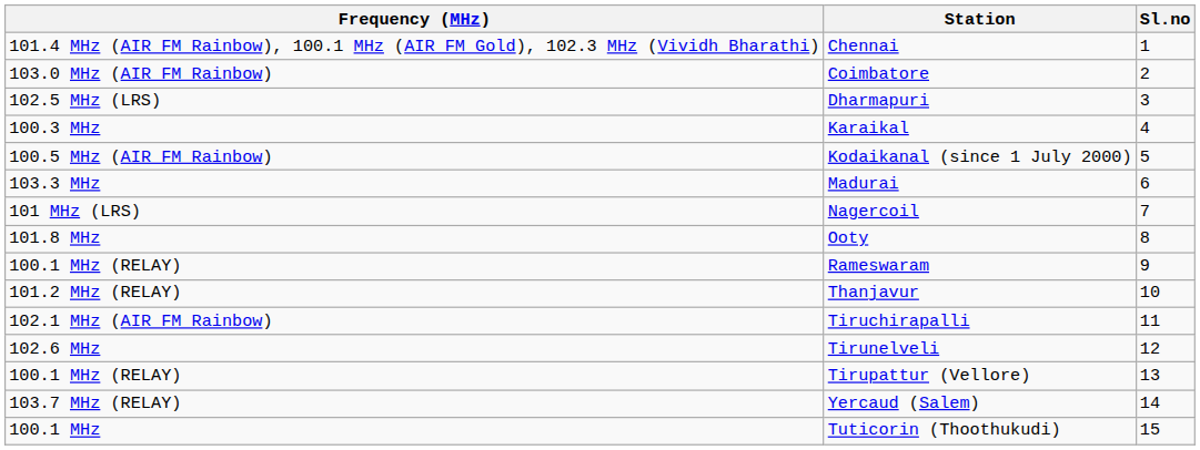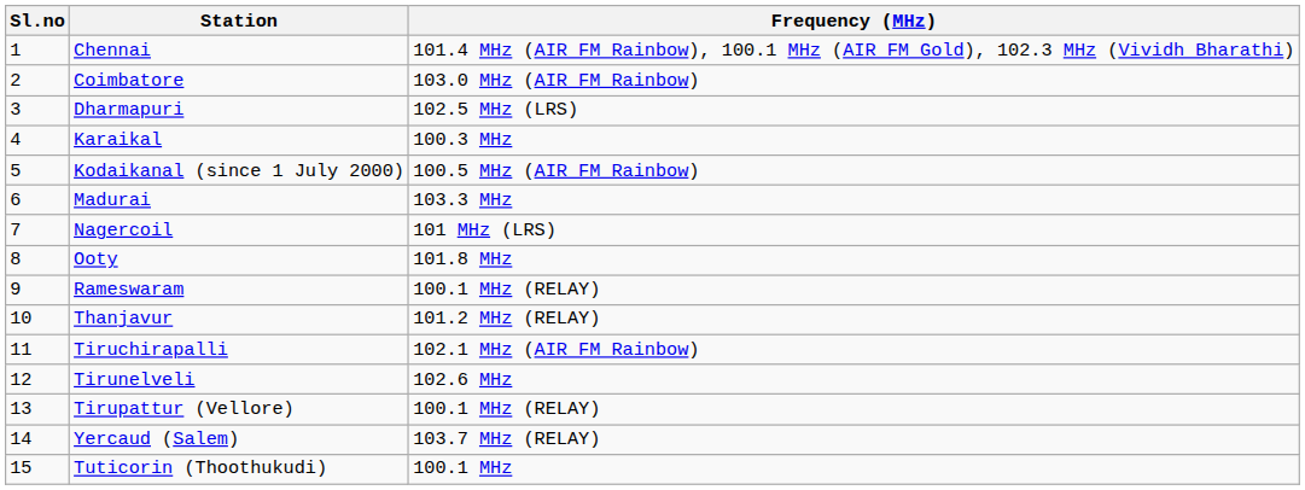 <table class="wikitable">
 <tr>
+<th>Sl.no</th>
+<th>Station</th>
 <th>Frequency (<a href='#'>MHz</a>)</th>
-<th>Station</th>
-<th>Sl.no</th>
 </tr>
 <tr>
+<td>1</td>
+<td><a href='#'>Chennai</a></td>
 <td>101.4 <a href='#'>MHz</a> (<a href='#'>AIR FM Rainbow</a>), 100.1 <a href='#'>MHz</a> (<a href='#'>AIR FM Gold</a>), 102.3 <a href='#'>MHz</a> (<a href='#'>Vividh Bharathi</a>)</td>
-<td><a href='#'>Chennai</a></td>
-<td>1</td>
 </tr>
 <tr>
+<td>2</td>
+<td><a href='#'>Coimbatore</a></td>
 <td>103.0 <a href='#'>MHz</a> (<a href='#'>AIR FM Rainbow</a>)</td>
-<td><a href='#'>Coimbatore</a></td>
-<td>2</td>
 </tr>
 <tr>
+<td>3</td>
+<td><a href='#'>Dharmapuri</a></td>
 <td>102.5 <a href='#'>MHz</a> (LRS)</td>
-<td><a href='#'>Dharmapuri</a></td>
-<td>3</td>
 </tr>
 <tr>
+<td>4</td>
+<td><a href='#'>Karaikal</a></td>
 <td>100.3 <a href='#'>MHz</a></td>
-<td><a href='#'>Karaikal</a></td>
-<td>4</td>
 </tr>
 <tr>
+<td>5</td>
+<td><a href='#'>Kodaikanal</a> (since 1 July 2000)</td>
 <td>100.5 <a href='#'>MHz</a> (<a href='#'>AIR FM Rainbow</a>)</td>
-<td><a href='#'>Kodaikanal</a> (since 1 July 2000)</td>
-<td>5</td>
 </tr>
 <tr>
+<td>6</td>
+<td><a href='#'>Madurai</a></td>
 <td>103.3 <a href='#'>MHz</a></td>
-<td><a href='#'>Madurai</a></td>
-<td>6</td>
 </tr>
 <tr>
+<td>7</td>
+<td><a href='#'>Nagercoil</a></td>
 <td>101 <a href='#'>MHz</a> (LRS)</td>
-<td><a href='#'>Nagercoil</a></td>
-<td>7</td>
 </tr>
 <tr>
+<td>8</td>
+<td><a href='#'>Ooty</a></td>
 <td>101.8 <a href='#'>MHz</a></td>
-<td><a href='#'>Ooty</a></td>
-<td>8</td>
 </tr>
 <tr>
+<td>9</td>
+<td><a href='#'>Rameswaram</a></td>
 <td>100.1 <a href='#'>MHz</a> (RELAY)</td>
-<td><a href='#'>Rameswaram</a></td>
-<td>9</td>
 </tr>
 <tr>
+<td>10</td>
+<td><a href='#'>Thanjavur</a></td>
 <td>101.2 <a href='#'>MHz</a> (RELAY)</td>
-<td><a href='#'>Thanjavur</a></td>
-<td>10</td>
 </tr>
 <tr>
+<td>11</td>
+<td><a href='#'>Tiruchirapalli</a></td>
 <td>102.1 <a href='#'>MHz</a> (<a href='#'>AIR FM Rainbow</a>)</td>
-<td><a href='#'>Tiruchirapalli</a></td>
-<td>11</td>
 </tr>
 <tr Suriyan 93.6>
+<td>12</td>
+<td><a href='#'>Tirunelveli</a></td>
 <td>102.6 <a href='#'>MHz</a></td>
-<td><a href='#'>Tirunelveli</a></td>
-<td>12</td>
 </tr>
 <tr>
+<td>13</td>
+<td><a href='#'>Tirupattur</a> (Vellore)</td>
 <td>100.1 <a href='#'>MHz</a> (RELAY)</td>
-<td><a href='#'>Tirupattur</a> (Vellore)</td>
-<td>13</td>
 </tr>
 <tr>
+<td>14</td>
+<td><a href='#'>Yercaud</a> (<a href='#'>Salem</a>)</td>
 <td>103.7 <a href='#'>MHz</a> (RELAY)</td>
-<td><a href='#'>Yercaud</a> (<a href='#'>Salem</a>)</td>
-<td>14</td>
 </tr>
 <tr>
+<td>15</td>
+<td><a href='#'>Tuticorin</a> (Thoothukudi)</td>
 <td>100.1 <a href='#'>MHz</a></td>
-<td><a href='#'>Tuticorin</a> (Thoothukudi)</td>
-<td>15</td>
 </tr>
 </table>
